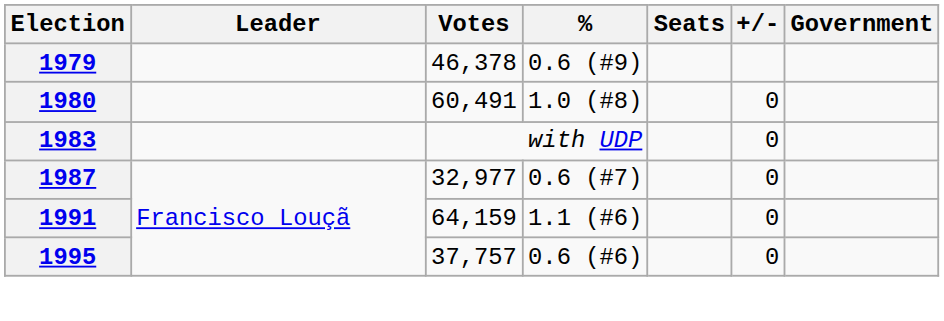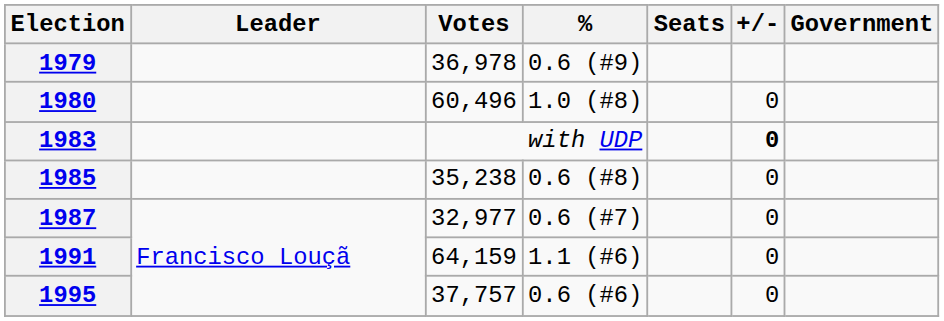 <table class="wikitable" style="text-align:right;">
 <tr>
 <th>Election</th>
 <th width="155px">Leader</th>
 <th>Votes</th>
 <th>%</th>
 <th>Seats</th>
 <th>+/-</th>
 <th>Government</th>
 </tr>
 <tr>
 <th><a href='#'>1979</a></th>
 <td></td>
-<td>46,378</td>
+<td>36,978</td>
 <td>0.6 (#9)</td>
 <td></td>
 <td></td>
 <td></td>
 </tr>
 <tr>
 <th><a href='#'>1980</a></th>
 <td></td>
-<td>60,491</td>
+<td>60,496</td>
 <td>1.0 (#8)</td>
 <td></td>
 <td>0</td>
 <td></td>
 </tr>
 <tr>
 <th><a href='#'>1983</a></th>
 <td></td>
 <td colspan="2"><em>with <a href='#'>UDP</a></em></td>
+<td></td>
+<td><strong>0</strong></td>
+<td></td>
+</tr>
+<tr>
+<th><a href='#'>1985</a></th>
+<td></td>
+<td>35,238</td>
+<td>0.6 (#8)</td>
 <td></td>
 <td>0</td>
 <td></td>
 </tr>
 <tr>
 <th><a href='#'>1987</a></th>
 <td rowspan="3" align=left><a href='#'>Francisco Louçã</a></td>
 <td>32,977</td>
 <td>0.6 (#7)</td>
 <td></td>
 <td>0</td>
 <td></td>
 </tr>
 <tr>
 <th><a href='#'>1991</a></th>
 <td>64,159</td>
 <td>1.1 (#6)</td>
 <td></td>
 <td>0</td>
 <td></td>
 </tr>
 <tr>
 <th><a href='#'>1995</a></th>
 <td>37,757</td>
 <td>0.6 (#6)</td>
 <td></td>
 <td>0</td>
 <td></td>
 </tr>
 </table>
